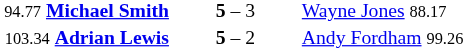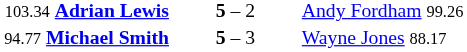 <table style="text-align:center">
 <tr>
 <th width=223></th>
 <th width=100></th>
 <th width=223></th>
 </tr>
 <tr>
+<td align=right><small><span>103.34</span></small> <strong><a href='#'>Adrian Lewis</a></strong> </td>
+<td><strong>5</strong> – 2</td>
+<td align=left> <a href='#'>Andy Fordham</a> <small><span>99.26</span></small></td>
+</tr>
+<tr>
 <td align=right><small><span>94.77</span></small> <strong><a href='#'>Michael Smith</a></strong> </td>
 <td><strong>5</strong> – 3</td>
 <td align=left> <a href='#'>Wayne Jones</a> <small><span>88.17</span></small></td>
 </tr>
-<tr>
-<td align=right><small><span>103.34</span></small> <strong><a href='#'>Adrian Lewis</a></strong> </td>
-<td><strong>5</strong> – 2</td>
-<td align=left> <a href='#'>Andy Fordham</a> <small><span>99.26</span></small></td>
-</tr>
 </table>
